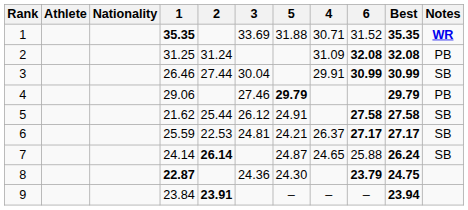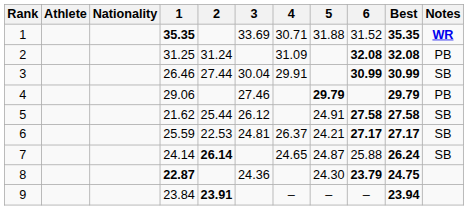 <table class="wikitable sortable" style="text-align:center">
 <tr>
 <th>Rank</th>
 <th>Athlete</th>
 <th>Nationality</th>
 <th>1</th>
 <th>2</th>
 <th>3</th>
+<th>4</th>
 <th>5</th>
-<th>4</th>
 <th>6</th>
 <th>Best</th>
 <th>Notes</th>
 </tr>
 <tr>
 <td>1</td>
 <td align=left></td>
 <td align="left"></td>
 <td><strong>35.35</strong></td>
 <td></td>
 <td>33.69</td>
+<td>30.71</td>
 <td>31.88</td>
-<td>30.71</td>
 <td>31.52</td>
 <td><strong>35.35</strong></td>
 <td><strong><a href='#'>WR</a></strong></td>
 </tr>
 <tr>
 <td>2</td>
 <td align=left></td>
 <td align="left"></td>
 <td>31.25</td>
 <td>31.24</td>
 <td></td>
+<td>31.09</td>
 <td></td>
-<td>31.09</td>
 <td><strong>32.08</strong></td>
 <td><strong>32.08</strong></td>
 <td>PB</td>
 </tr>
 <tr>
 <td>3</td>
 <td align=left></td>
 <td align="left"></td>
 <td>26.46</td>
 <td>27.44</td>
 <td>30.04</td>
+<td>29.91</td>
 <td></td>
-<td>29.91</td>
 <td><strong>30.99</strong></td>
 <td><strong>30.99</strong></td>
 <td>SB</td>
 </tr>
 <tr>
 <td>4</td>
 <td align=left></td>
 <td align="left"></td>
 <td>29.06</td>
 <td></td>
 <td>27.46</td>
+<td></td>
 <td><strong>29.79</strong></td>
-<td></td>
 <td></td>
 <td><strong>29.79</strong></td>
 <td>PB</td>
 </tr>
 <tr>
 <td>5</td>
 <td align=left></td>
 <td align="left"></td>
 <td>21.62</td>
 <td>25.44</td>
 <td>26.12</td>
+<td></td>
 <td>24.91</td>
-<td></td>
 <td><strong>27.58</strong></td>
 <td><strong>27.58</strong></td>
 <td>SB</td>
 </tr>
 <tr>
 <td>6</td>
 <td align=left></td>
 <td align="left"></td>
 <td>25.59</td>
 <td>22.53</td>
 <td>24.81</td>
+<td>26.37</td>
 <td>24.21</td>
-<td>26.37</td>
 <td><strong>27.17</strong></td>
 <td><strong>27.17</strong></td>
 <td>SB</td>
 </tr>
 <tr>
 <td>7</td>
 <td align=left></td>
 <td align="left"></td>
 <td>24.14</td>
 <td><strong>26.14</strong></td>
 <td></td>
+<td>24.65</td>
 <td>24.87</td>
-<td>24.65</td>
 <td>25.88</td>
 <td><strong>26.24</strong></td>
 <td>SB</td>
 </tr>
 <tr>
 <td>8</td>
 <td align=left></td>
 <td align="left"></td>
 <td><strong>22.87</strong></td>
 <td></td>
 <td>24.36</td>
+<td></td>
 <td>24.30</td>
-<td></td>
 <td><strong>23.79</strong></td>
 <td><strong>24.75</strong></td>
 <td></td>
 </tr>
 <tr>
 <td>9</td>
 <td align=left></td>
 <td align="left"></td>
 <td>23.84</td>
 <td><strong>23.91</strong></td>
 <td></td>
 <td>–</td>
 <td>–</td>
 <td>–</td>
 <td><strong>23.94</strong></td>
 <td></td>
 </tr>
 </table>
